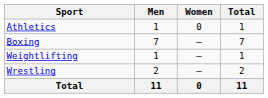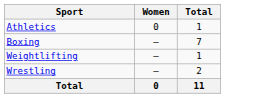 <table class="wikitable sortable" style="text-align:center;">
 <tr>
 <th width=180>Sport</th>
-<th width=55>Men</th>
 <th width=55>Women</th>
 <th width=55>Total</th>
 </tr>
 <tr>
 <td align=left><a href='#'>Athletics</a></td>
-<td>1</td>
 <td>0</td>
 <td>1</td>
 </tr>
 <tr>
 <td align=left><a href='#'>Boxing</a></td>
-<td>7</td>
 <td>–</td>
 <td>7</td>
 </tr>
 <tr>
 <td align=left><a href='#'>Weightlifting</a></td>
-<td>1</td>
 <td>–</td>
 <td>1</td>
 </tr>
 <tr>
 <td align=left><a href='#'>Wrestling</a></td>
-<td>2</td>
 <td>–</td>
 <td>2</td>
 </tr>
 <tr>
 <th>Total</th>
-<th>11</th>
 <th>0</th>
 <th>11</th>
 </tr>
 </table>
